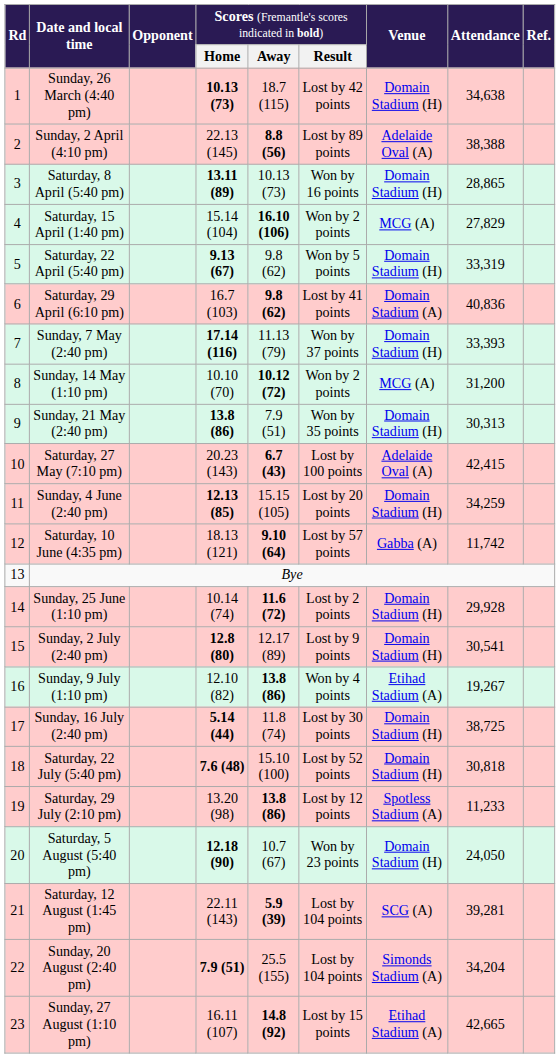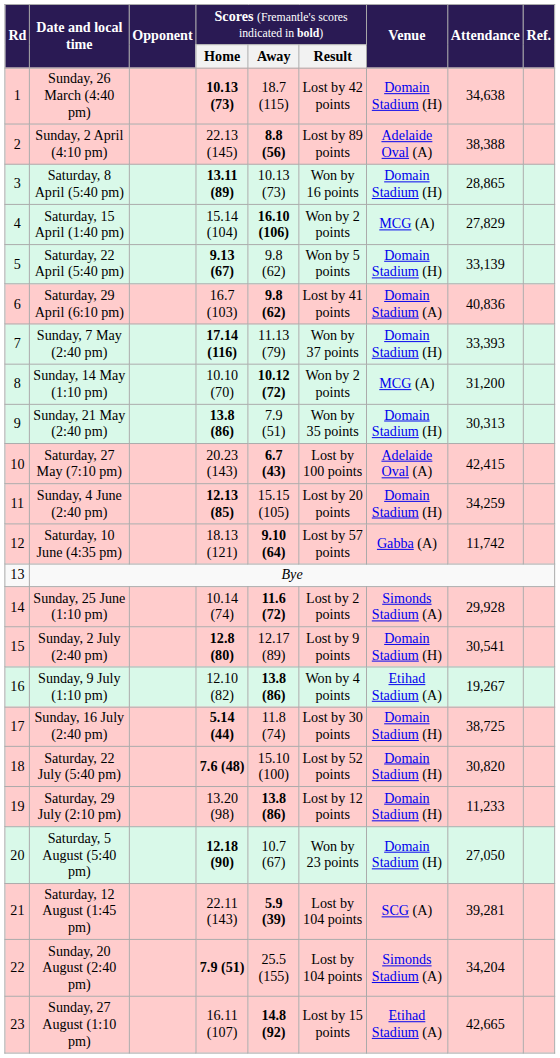 <table class="wikitable" style="font-size:90%; text-align:center; width: 90%; margin-left: auto; margin-right: auto;">
 <tr style="background:#2A1A54; color: white;">
 <td rowspan=2><strong>Rd</strong></td>
 <td rowspan=2><strong>Date and local time</strong></td>
 <td rowspan=2><strong>Opponent</strong></td>
 <td colspan=3><strong>Scores</strong> <small>(Fremantle's scores indicated in <strong>bold</strong>)</small></td>
 <td rowspan=2><strong>Venue</strong></td>
 <td rowspan=2><strong>Attendance</strong></td>
 <td rowspan=2><strong>Ref.</strong></td>
 </tr>
 <tr>
 <th><span>Home</span></th>
 <th><span>Away</span></th>
 <th><span>Result</span></th>
 </tr>
 <tr style="background:#fcc">
 <td>1</td>
 <td>Sunday, 26 March (4:40 pm)</td>
 <td></td>
 <td><strong>10.13 (73)</strong></td>
 <td>18.7 (115)</td>
 <td>Lost by 42 points</td>
 <td><a href='#'>Domain Stadium</a> (H)</td>
 <td>34,638</td>
 <td></td>
 </tr>
 <tr style="background:#fcc">
 <td>2</td>
 <td>Sunday, 2 April (4:10 pm)</td>
 <td></td>
 <td>22.13 (145)</td>
 <td><strong>8.8 (56)</strong></td>
 <td>Lost by 89 points</td>
 <td><a href='#'>Adelaide Oval</a> (A)</td>
 <td>38,388</td>
 <td></td>
 </tr>
 <tr style="background:#d9f9e9">
 <td>3</td>
 <td>Saturday, 8 April (5:40 pm)</td>
 <td></td>
 <td><strong>13.11 (89)</strong></td>
 <td>10.13 (73)</td>
 <td>Won by 16 points</td>
 <td><a href='#'>Domain Stadium</a> (H)</td>
 <td>28,865</td>
 <td></td>
 </tr>
 <tr style="background:#d9f9e9">
 <td>4</td>
 <td>Saturday, 15 April (1:40 pm)</td>
 <td></td>
 <td>15.14 (104)</td>
 <td><strong>16.10 (106)</strong></td>
 <td>Won by 2 points</td>
 <td><a href='#'>MCG</a> (A)</td>
 <td>27,829</td>
 <td></td>
 </tr>
 <tr style="background:#d9f9e9">
 <td>5</td>
 <td>Saturday, 22 April (5:40 pm)</td>
 <td></td>
 <td><strong>9.13 (67)</strong></td>
 <td>9.8 (62)</td>
 <td>Won by 5 points</td>
 <td><a href='#'>Domain Stadium</a> (H)</td>
-<td>33,319</td>
+<td>33,139</td>
 <td></td>
 </tr>
 <tr style="background:#fcc">
 <td>6</td>
 <td>Saturday, 29 April (6:10 pm)</td>
 <td></td>
 <td>16.7 (103)</td>
 <td><strong>9.8 (62)</strong></td>
 <td>Lost by 41 points</td>
 <td><a href='#'>Domain Stadium</a> (A)</td>
 <td>40,836</td>
 <td></td>
 </tr>
 <tr style="background:#d9f9e9">
 <td>7</td>
 <td>Sunday, 7 May (2:40 pm)</td>
 <td></td>
 <td><strong>17.14 (116)</strong></td>
 <td>11.13 (79)</td>
 <td>Won by 37 points</td>
 <td><a href='#'>Domain Stadium</a> (H)</td>
 <td>33,393</td>
 <td></td>
 </tr>
 <tr style="background:#d9f9e9">
 <td>8</td>
 <td>Sunday, 14 May (1:10 pm)</td>
 <td></td>
 <td>10.10 (70)</td>
 <td><strong>10.12 (72)</strong></td>
 <td>Won by 2 points</td>
 <td><a href='#'>MCG</a> (A)</td>
 <td>31,200</td>
 <td></td>
 </tr>
 <tr style="background:#d9f9e9">
 <td>9</td>
 <td>Sunday, 21 May (2:40 pm)</td>
 <td></td>
 <td><strong>13.8 (86)</strong></td>
 <td>7.9 (51)</td>
 <td>Won by 35 points</td>
 <td><a href='#'>Domain Stadium</a> (H)</td>
 <td>30,313</td>
 <td></td>
 </tr>
 <tr style="background:#fcc">
 <td>10</td>
 <td>Saturday, 27 May (7:10 pm)</td>
 <td></td>
 <td>20.23 (143)</td>
 <td><strong>6.7 (43)</strong></td>
 <td>Lost by 100 points</td>
 <td><a href='#'>Adelaide Oval</a> (A)</td>
 <td>42,415</td>
 <td></td>
 </tr>
 <tr style="background:#fcc">
 <td>11</td>
 <td>Sunday, 4 June (2:40 pm)</td>
 <td></td>
 <td><strong>12.13 (85)</strong></td>
 <td>15.15 (105)</td>
 <td>Lost by 20 points</td>
 <td><a href='#'>Domain Stadium</a> (H)</td>
 <td>34,259</td>
 <td></td>
 </tr>
 <tr style="background:#fcc">
 <td>12</td>
 <td>Saturday, 10 June (4:35 pm)</td>
 <td></td>
 <td>18.13 (121)</td>
 <td><strong>9.10 (64)</strong></td>
 <td>Lost by 57 points</td>
 <td><a href='#'>Gabba</a> (A)</td>
 <td>11,742</td>
 <td></td>
 </tr>
 <tr>
 <td>13</td>
 <td colspan=8><em>Bye</em></td>
 </tr>
 <tr style="background:#fcc">
 <td>14</td>
 <td>Sunday, 25 June (1:10 pm)</td>
 <td></td>
 <td>10.14 (74)</td>
 <td><strong>11.6 (72)</strong></td>
 <td>Lost by 2 points</td>
-<td><a href='#'>Domain Stadium</a> (H)</td>
+<td><a href='#'>Simonds Stadium</a> (A)</td>
 <td>29,928</td>
 <td></td>
 </tr>
 <tr style="background:#fcc">
 <td>15</td>
 <td>Sunday, 2 July (2:40 pm)</td>
 <td></td>
 <td><strong>12.8 (80)</strong></td>
 <td>12.17 (89)</td>
 <td>Lost by 9 points</td>
 <td><a href='#'>Domain Stadium</a> (H)</td>
 <td>30,541</td>
 <td></td>
 </tr>
 <tr style="background:#d9f9e9">
 <td>16</td>
 <td>Sunday, 9 July (1:10 pm)</td>
 <td></td>
 <td>12.10 (82)</td>
 <td><strong>13.8 (86)</strong></td>
 <td>Won by 4 points</td>
 <td><a href='#'>Etihad Stadium</a> (A)</td>
 <td>19,267</td>
 <td></td>
 </tr>
 <tr style="background:#fcc">
 <td>17</td>
 <td>Sunday, 16 July (2:40 pm)</td>
 <td></td>
 <td><strong>5.14 (44)</strong></td>
 <td>11.8 (74)</td>
 <td>Lost by 30 points</td>
 <td><a href='#'>Domain Stadium</a> (H)</td>
 <td>38,725</td>
 <td></td>
 </tr>
 <tr style="background:#fcc">
 <td>18</td>
 <td>Saturday, 22 July (5:40 pm)</td>
 <td></td>
 <td><strong>7.6 (48)</strong></td>
 <td>15.10 (100)</td>
 <td>Lost by 52 points</td>
 <td><a href='#'>Domain Stadium</a> (H)</td>
-<td>30,818</td>
+<td>30,820</td>
 <td></td>
 </tr>
 <tr style="background:#fcc">
 <td>19</td>
 <td>Saturday, 29 July (2:10 pm)</td>
 <td></td>
 <td>13.20 (98)</td>
 <td><strong>13.8 (86)</strong></td>
 <td>Lost by 12 points</td>
-<td><a href='#'>Spotless Stadium</a> (A)</td>
+<td><a href='#'>Domain Stadium</a> (H)</td>
 <td>11,233</td>
 <td></td>
 </tr>
 <tr style="background:#d9f9e9">
 <td>20</td>
 <td>Saturday, 5 August (5:40 pm)</td>
 <td></td>
 <td><strong>12.18 (90)</strong></td>
 <td>10.7 (67)</td>
 <td>Won by 23 points</td>
 <td><a href='#'>Domain Stadium</a> (H)</td>
-<td>24,050</td>
+<td>27,050</td>
 <td></td>
 </tr>
 <tr style="background:#fcc">
 <td>21</td>
 <td>Saturday, 12 August (1:45 pm)</td>
 <td></td>
 <td>22.11 (143)</td>
 <td><strong>5.9 (39)</strong></td>
 <td>Lost by 104 points</td>
 <td><a href='#'>SCG</a> (A)</td>
 <td>39,281</td>
 <td></td>
 </tr>
 <tr style="background:#fcc">
 <td>22</td>
 <td>Sunday, 20 August (2:40 pm)</td>
 <td></td>
 <td><strong>7.9 (51)</strong></td>
 <td>25.5 (155)</td>
 <td>Lost by 104 points</td>
 <td><a href='#'>Simonds Stadium</a> (A)</td>
 <td>34,204</td>
 <td></td>
 </tr>
 <tr style="background:#fcc">
 <td>23</td>
 <td>Sunday, 27 August (1:10 pm)</td>
 <td></td>
 <td>16.11 (107)</td>
 <td><strong>14.8 (92)</strong></td>
 <td>Lost by 15 points</td>
 <td><a href='#'>Etihad Stadium</a> (A)</td>
 <td>42,665</td>
 <td></td>
 </tr>
 </table>
